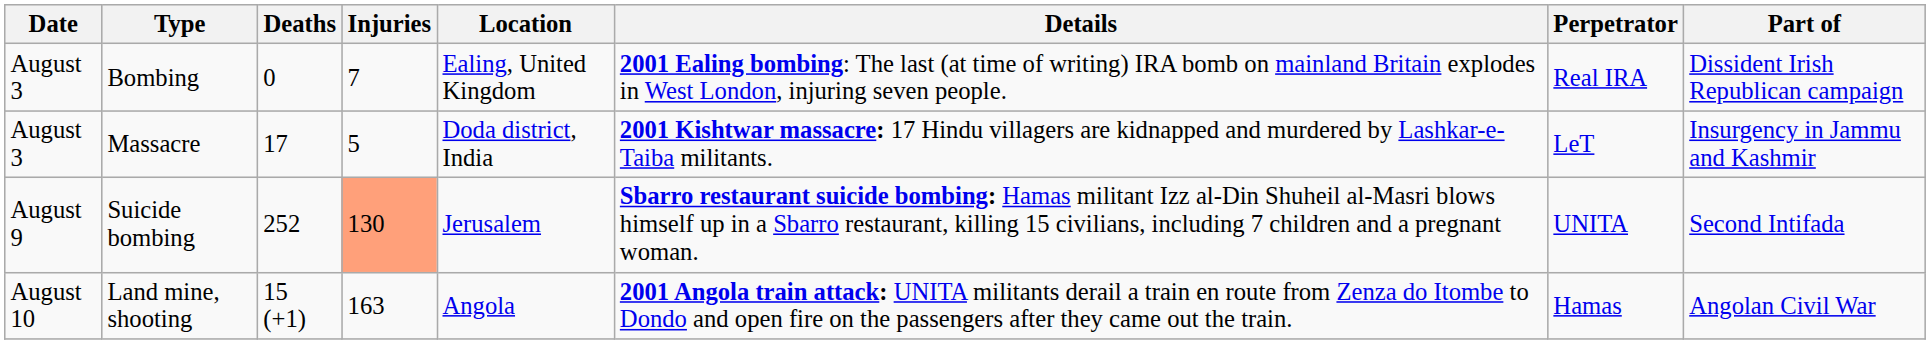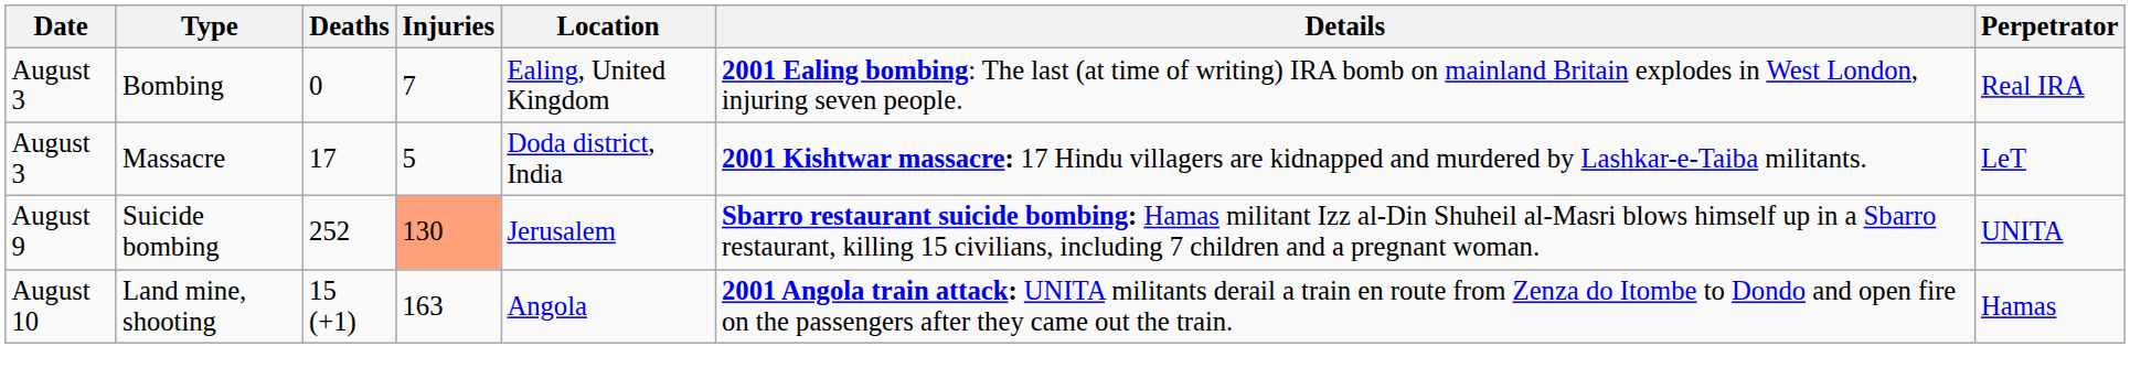 <table class="wikitable sortable">
 <tr>
 <th>Date</th>
 <th>Type</th>
 <th>Deaths</th>
 <th>Injuries</th>
 <th>Location</th>
 <th>Details</th>
 <th>Perpetrator</th>
-<th>Part of</th>
 </tr>
 <tr>
 <td>August 3</td>
 <td>Bombing</td>
 <td>0</td>
 <td>7</td>
 <td><a href='#'>Ealing</a>, United Kingdom</td>
 <td><strong><a href='#'>2001 Ealing bombing</a></strong>: The last (at time of writing) IRA bomb on <a href='#'>mainland Britain</a> explodes in <a href='#'>West London</a>, injuring seven people.</td>
 <td><a href='#'>Real IRA</a></td>
-<td><a href='#'>Dissident Irish Republican campaign</a></td>
 </tr>
 <tr>
 <td>August 3</td>
 <td>Massacre</td>
 <td>17</td>
 <td>5</td>
 <td><a href='#'>Doda district</a>, India</td>
 <td><strong><a href='#'>2001 Kishtwar massacre</a>:</strong> 17 Hindu villagers are kidnapped and murdered by <a href='#'>Lashkar-e-Taiba</a> militants.</td>
 <td><a href='#'>LeT</a></td>
-<td><a href='#'>Insurgency in Jammu and Kashmir</a></td>
 </tr>
 <tr>
 <td>August 9</td>
 <td>Suicide bombing</td>
 <td>252</td>
 <td style="background: lightsalmon;">130</td>
 <td><a href='#'>Jerusalem</a></td>
 <td><strong><a href='#'>Sbarro restaurant suicide bombing</a>:</strong> <a href='#'>Hamas</a> militant Izz al-Din Shuheil al-Masri blows himself up in a <a href='#'>Sbarro</a> restaurant, killing 15 civilians, including 7 children and a pregnant woman.</td>
 <td><a href='#'>UNITA</a></td>
-<td><a href='#'>Second Intifada</a></td>
 </tr>
 <tr>
 <td>August 10</td>
 <td>Land mine, shooting</td>
 <td>15 (+1)</td>
 <td>163</td>
 <td><a href='#'>Angola</a></td>
 <td><strong><a href='#'>2001 Angola train attack</a>:</strong> <a href='#'>UNITA</a> militants derail a train en route from <a href='#'>Zenza do Itombe</a> to <a href='#'>Dondo</a> and open fire on the passengers after they came out the train.</td>
 <td><a href='#'>Hamas</a></td>
-<td><a href='#'>Angolan Civil War</a></td>
 </tr>
 </table>
